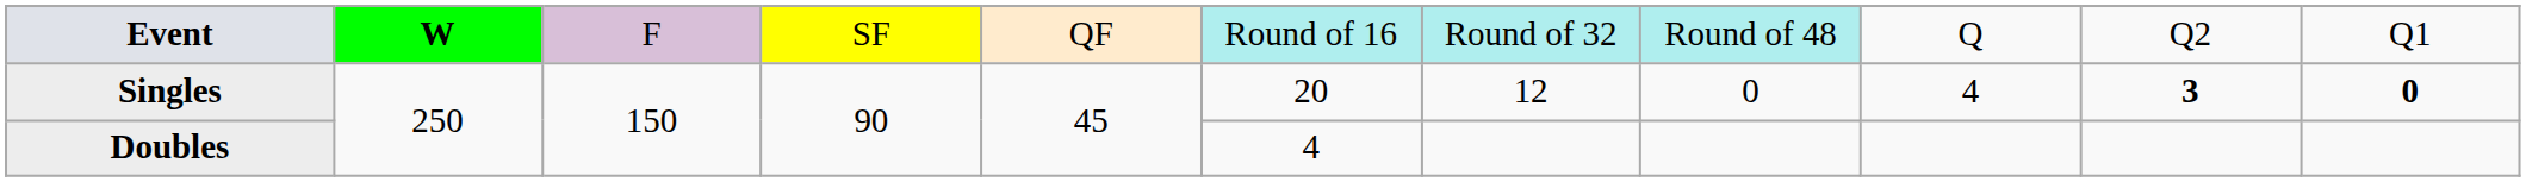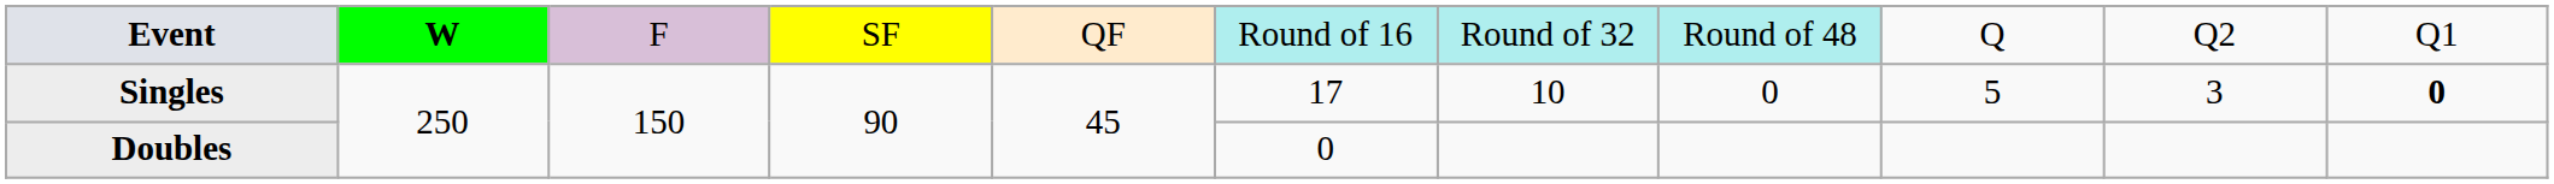 <table class=wikitable style=font-size:90%;text-align:center>
 <tr>
 <td style="width:130px; background:#dfe2e9;"><strong>Event</strong></td>
 <td style="width:80px; background:lime;"><strong>W</strong></td>
 <td style="width:85px; background:thistle;">F</td>
 <td style="width:85px; background:#ff0;">SF</td>
 <td style="width:85px; background:#ffebcd;">QF</td>
 <td style="width:85px; background:#afeeee;">Round of 16</td>
 <td style="width:85px; background:#afeeee;">Round of 32</td>
 <td style="width:85px; background:#afeeee;">Round of 48</td>
 <td width=85>Q</td>
 <td width=85>Q2</td>
 <td width=85>Q1</td>
 </tr>
 <tr>
 <th style="background:#ededed;">Singles</th>
 <td rowspan=2>250</td>
 <td rowspan=2>150</td>
 <td rowspan=2>90</td>
 <td rowspan=2>45</td>
-<td>20</td>
-<td>12</td>
+<td>17</td>
+<td>10</td>
 <td>0</td>
-<td>4</td>
-<td><strong>3</strong></td>
+<td>5</td>
+<td>3</td>
 <td><strong>0</strong></td>
 </tr>
 <tr>
 <th style="background:#ededed;">Doubles</th>
-<td>4</td>
+<td>0</td>
 <td></td>
 <td></td>
 <td></td>
 <td></td>
 <td></td>
 </tr>
 </table>
